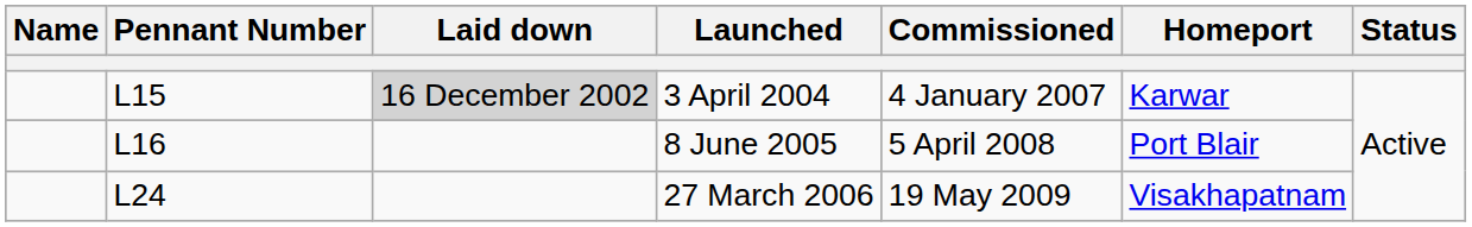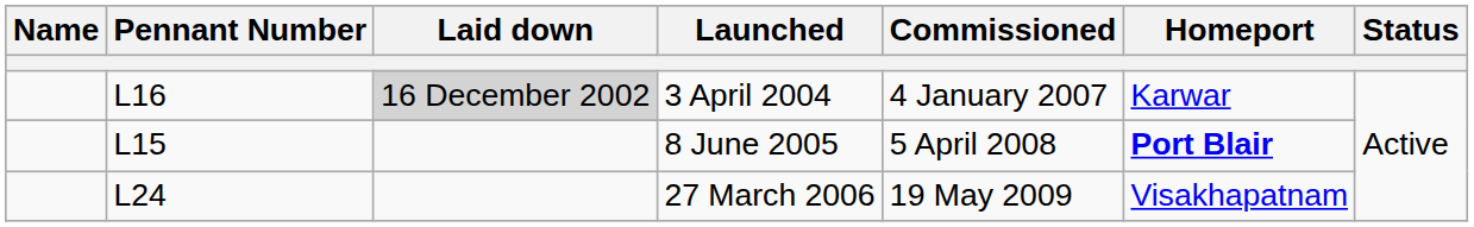 <table class="wikitable">
 <tr>
 <th>Name</th>
 <th>Pennant Number</th>
 <th>Laid down</th>
 <th>Launched</th>
 <th>Commissioned</th>
 <th>Homeport</th>
 <th>Status</th>
 </tr>
 <tr>
 <th colspan="7"></th>
 </tr>
 <tr>
 <td></td>
-<td>L15</td>
+<td>L16</td>
 <td style="background: lightgrey;">16 December 2002</td>
 <td>3 April 2004</td>
 <td>4 January 2007</td>
 <td><a href='#'>Karwar</a></td>
 <td rowspan=3>Active</td>
 </tr>
 <tr>
 <td></td>
-<td>L16</td>
+<td>L15</td>
 <td></td>
 <td>8 June 2005</td>
 <td>5 April 2008</td>
-<td><a href='#'>Port Blair</a></td>
+<td><strong><a href='#'>Port Blair</a></strong></td>
 </tr>
 <tr>
 <td></td>
 <td>L24</td>
 <td></td>
 <td>27 March 2006</td>
 <td>19 May 2009</td>
 <td><a href='#'>Visakhapatnam</a></td>
 </tr>
 </table>
